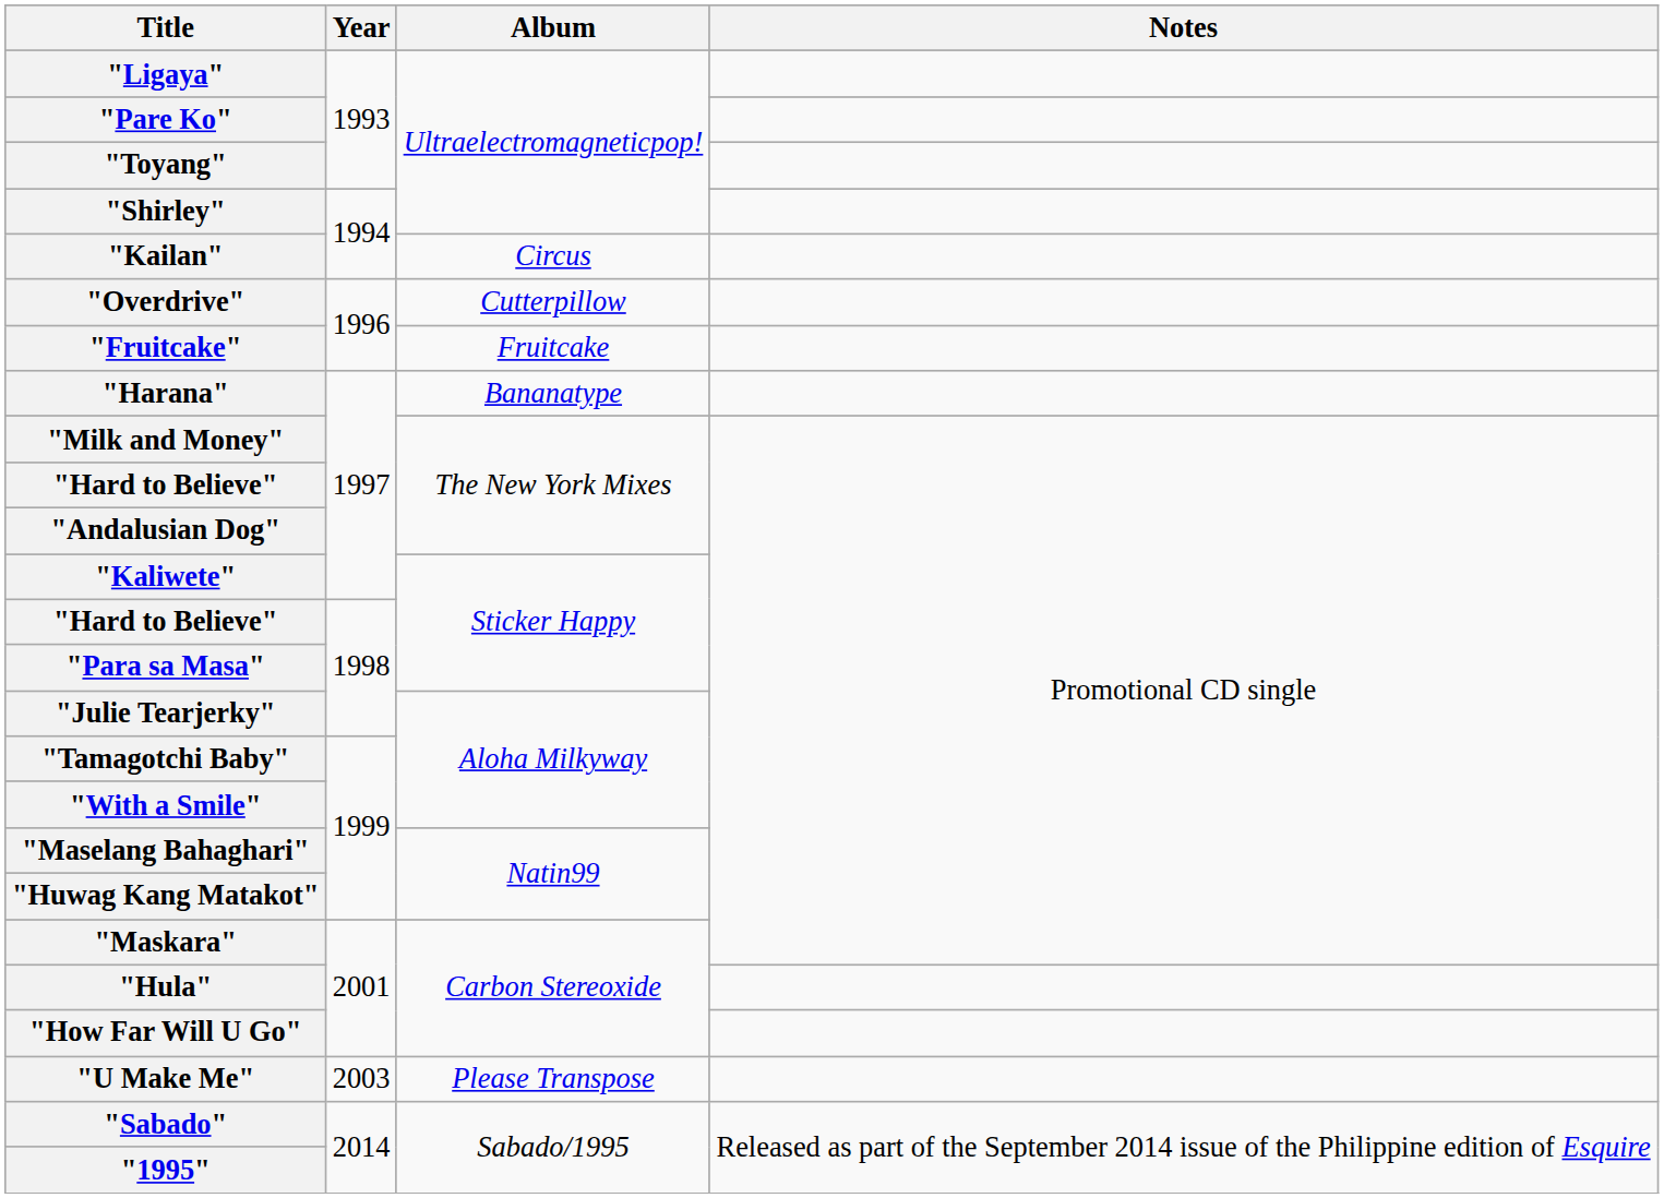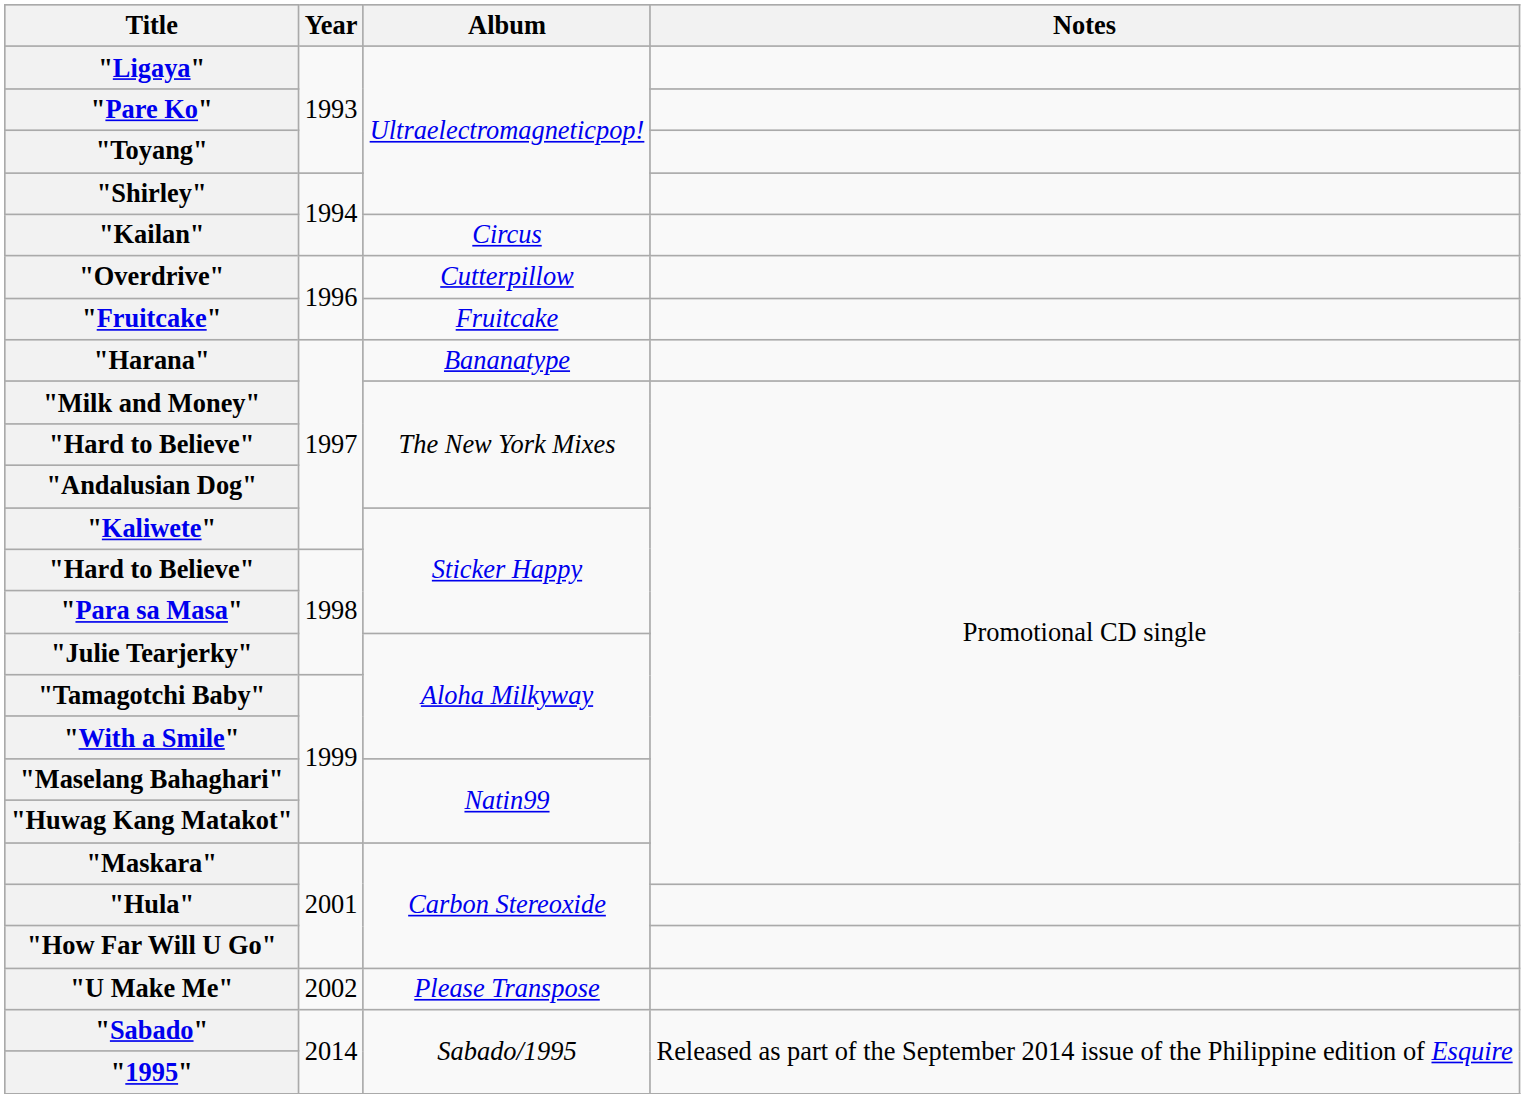 <table class="wikitable sortable plainrowheaders" style="text-align:center;">
 <tr>
 <th scope="col">Title</th>
 <th scope="col">Year</th>
 <th scope="col">Album</th>
 <th scope="col">Notes</th>
 </tr>
 <tr>
 <th scope="row">"<a href='#'>Ligaya</a>"</th>
 <td rowspan="3">1993</td>
 <td rowspan="4"><em><a href='#'>Ultraelectromagneticpop!</a></em></td>
 <td></td>
 </tr>
 <tr>
 <th scope="row">"<a href='#'>Pare Ko</a>"</th>
 <td></td>
 </tr>
 <tr>
 <th scope="row">"Toyang"</th>
 <td></td>
 </tr>
 <tr>
 <th scope="row">"Shirley"</th>
 <td rowspan="2">1994</td>
 <td></td>
 </tr>
 <tr>
 <th scope="row">"Kailan"</th>
 <td><em><a href='#'>Circus</a></em></td>
 <td></td>
 </tr>
 <tr>
 <th scope="row">"Overdrive"</th>
 <td rowspan="2">1996</td>
 <td><em><a href='#'>Cutterpillow</a></em></td>
 <td></td>
 </tr>
 <tr>
 <th scope="row">"<a href='#'>Fruitcake</a>"</th>
 <td><em><a href='#'>Fruitcake</a></em></td>
 <td></td>
 </tr>
 <tr>
 <th scope="row">"Harana"</th>
 <td rowspan="5">1997</td>
 <td><em><a href='#'>Bananatype</a></em></td>
 <td></td>
 </tr>
 <tr>
 <th scope="row">"Milk and Money"</th>
 <td rowspan="3"><em>The New York Mixes</em></td>
 <td rowspan="12">Promotional CD single</td>
 </tr>
 <tr>
 <th scope="row">"Hard to Believe"</th>
 </tr>
 <tr>
 <th scope="row">"Andalusian Dog"</th>
 </tr>
 <tr>
 <th scope="row">"<a href='#'>Kaliwete</a>"</th>
 <td rowspan="3"><em><a href='#'>Sticker Happy</a></em></td>
 </tr>
 <tr>
 <th scope="row">"Hard to Believe"</th>
 <td rowspan="3">1998</td>
 </tr>
 <tr>
 <th scope="row">"<a href='#'>Para sa Masa</a>"</th>
 </tr>
 <tr>
 <th scope="row">"Julie Tearjerky"</th>
 <td rowspan="3"><em><a href='#'>Aloha Milkyway</a></em></td>
 </tr>
 <tr>
 <th scope="row">"Tamagotchi Baby"</th>
 <td rowspan="4">1999</td>
 </tr>
 <tr>
 <th scope="row">"<a href='#'>With a Smile</a>"</th>
 </tr>
 <tr>
 <th scope="row">"Maselang Bahaghari"</th>
 <td rowspan="2"><em><a href='#'>Natin99</a></em></td>
 </tr>
 <tr>
 <th scope="row">"Huwag Kang Matakot"</th>
 </tr>
 <tr>
 <th scope="row">"Maskara"</th>
 <td rowspan="3">2001</td>
 <td rowspan="3"><em><a href='#'>Carbon Stereoxide</a></em></td>
 </tr>
 <tr>
 <th scope="row">"Hula"</th>
 <td></td>
 </tr>
 <tr>
 <th scope="row">"How Far Will U Go"</th>
 <td></td>
 </tr>
 <tr>
 <th scope="row">"U Make Me"</th>
-<td>2003</td>
+<td>2002</td>
 <td><em><a href='#'>Please Transpose</a></em></td>
 <td></td>
 </tr>
 <tr>
 <th scope="row">"<a href='#'>Sabado</a>"</th>
 <td rowspan="2">2014</td>
 <td rowspan="2"><em>Sabado/1995</em></td>
 <td rowspan="2">Released as part of the September 2014 issue of the Philippine edition of <em><a href='#'>Esquire</a></em></td>
 </tr>
 <tr>
 <th scope="row">"<a href='#'>1995</a>"</th>
 </tr>
 <tr>
 </tr>
 </table>
